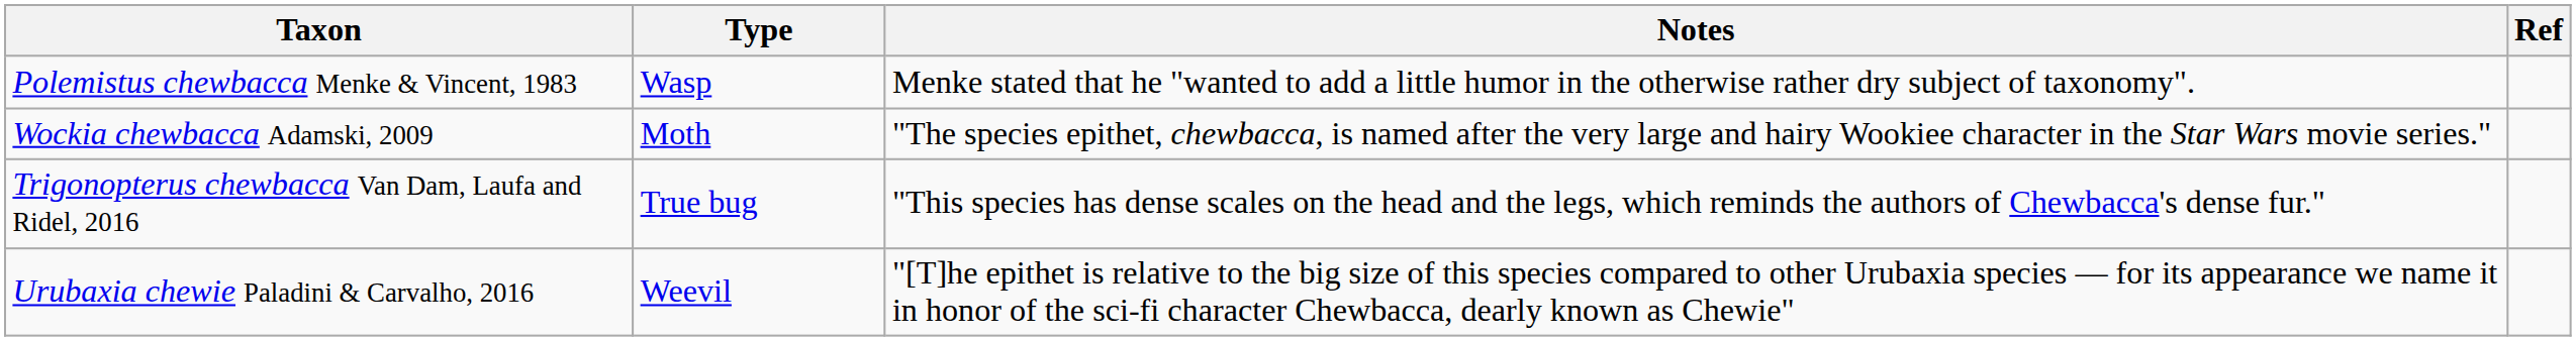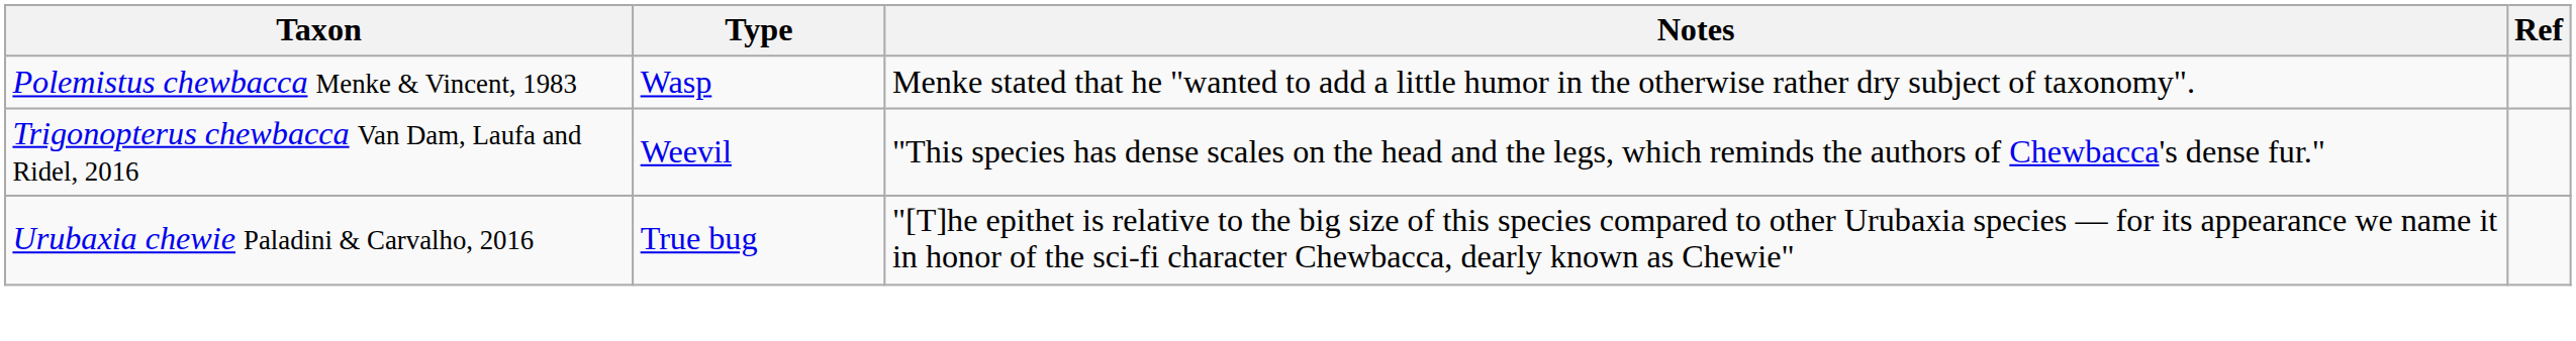 <table class="wikitable sortable" width="100%">
 <tr>
 <th style="width:25%;">Taxon</th>
 <th style="width:10%;">Type</th>
 <th style="width:65%;">Notes</th>
 <th class="unsortable">Ref</th>
 </tr>
 <tr>
 <td><em><a href='#'>Polemistus chewbacca</a></em> <small>Menke & Vincent, 1983</small></td>
 <td><a href='#'>Wasp</a></td>
 <td>Menke stated that he "wanted to add a little humor in the otherwise rather dry subject of taxonomy".</td>
 <td></td>
 </tr>
 <tr>
-<td><em><a href='#'>Wockia chewbacca</a></em> <small>Adamski, 2009</small></td>
-<td><a href='#'>Moth</a></td>
-<td>"The species epithet, <em>chewbacca</em>, is named after the very large and hairy Wookiee character in the <em>Star Wars</em> movie series."</td>
-<td></td>
-</tr>
-<tr>
 <td><em><a href='#'>Trigonopterus chewbacca</a></em> <small>Van Dam, Laufa and Ridel, 2016</small></td>
-<td><a href='#'>True bug</a></td>
+<td><a href='#'>Weevil</a></td>
 <td>"This species has dense scales on the head and the legs, which reminds the authors of <a href='#'>Chewbacca</a>'s dense fur."</td>
 <td></td>
 </tr>
 <tr>
 <td><em><a href='#'>Urubaxia chewie</a></em> <small>Paladini & Carvalho, 2016</small></td>
-<td><a href='#'>Weevil</a></td>
+<td><a href='#'>True bug</a></td>
 <td>"[T]he epithet is relative to the big size of this species compared to other Urubaxia species — for its appearance we name it in honor of the sci-fi character Chewbacca, dearly known as Chewie"</td>
 <td></td>
 </tr>
 </table>
